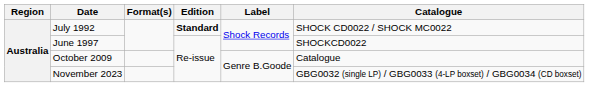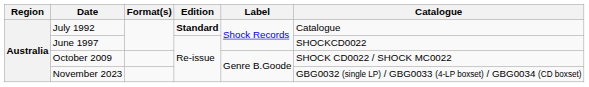 <table class="wikitable plainrowheaders">
 <tr>
 <th scope="col">Region</th>
 <th scope="col">Date</th>
 <th scope="col">Format(s)</th>
 <th scope="col">Edition</th>
 <th scope="col">Label</th>
 <th scope="col">Catalogue</th>
 </tr>
 <tr>
 <th scope="row" rowspan="4">Australia</th>
 <td>July 1992</td>
 <td rowspan="2"></td>
 <td><strong>Standard</strong></td>
 <td rowspan="2"><a href='#'>Shock Records</a></td>
-<td Catalogue>SHOCK CD0022 / SHOCK MC0022</td>
+<td>Catalogue </td>
 </tr>
 <tr>
 <td>June 1997</td>
 <td rowspan="3">Re-issue</td>
 <td Catalogue>SHOCKCD0022</td>
 </tr>
 <tr>
 <td>October 2009</td>
 <td><br></td>
 <td rowspan="2">Genre B.Goode</td>
-<td>Catalogue </td>
+<td Catalogue>SHOCK CD0022 / SHOCK MC0022</td>
 </tr>
 <tr>
 <td>November 2023</td>
 <td><br></td>
 <td Catalogue>GBG0032 <small>(single LP)</small> / GBG0033 <small>(4-LP boxset)</small> / GBG0034 <small>(CD boxset)</small></td>
 </tr>
 </table>
